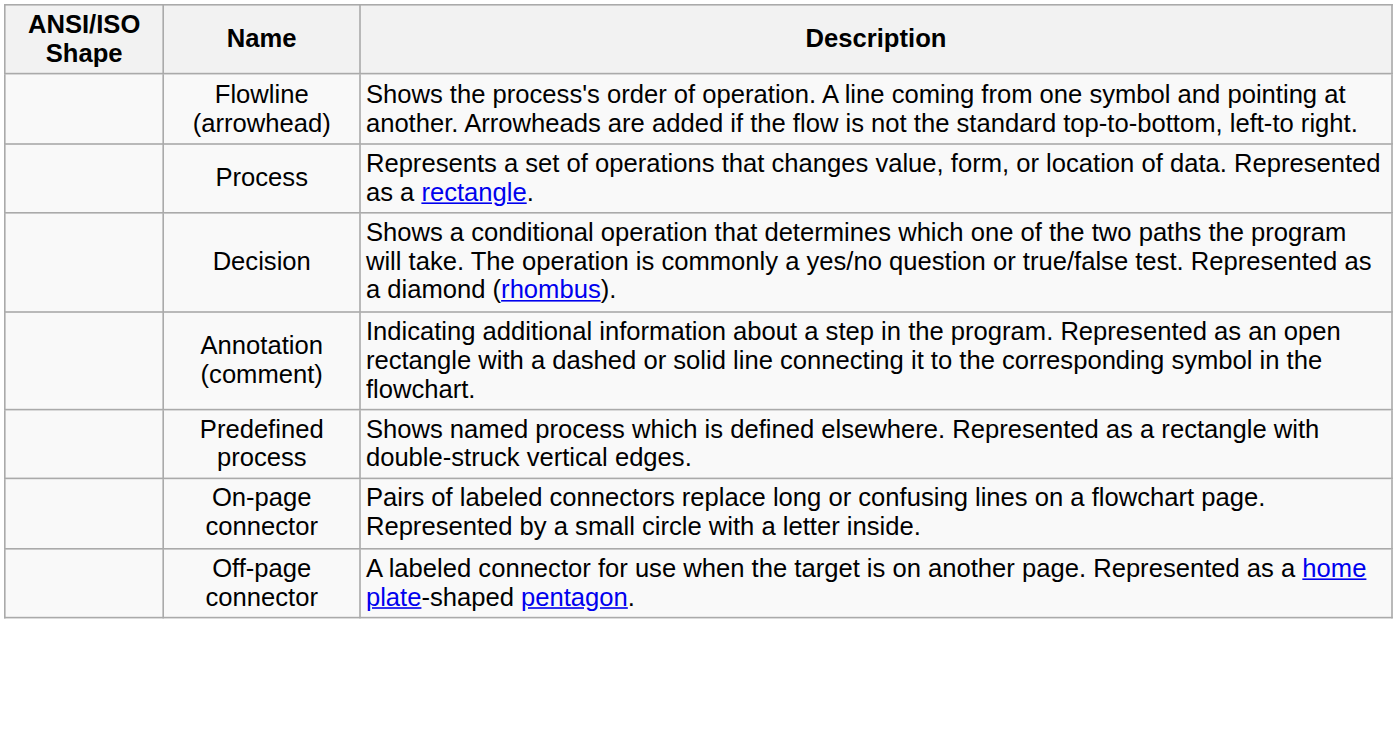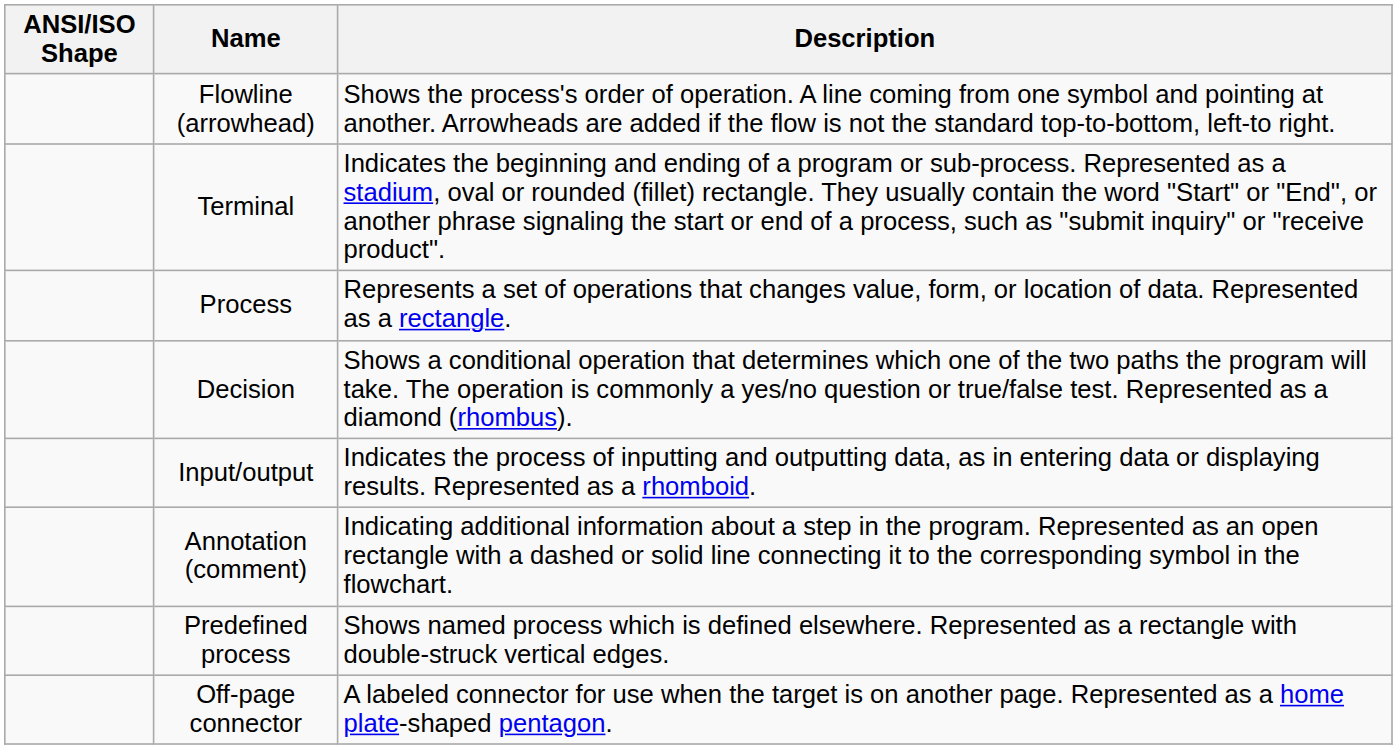 <table class="wikitable">
 <tr>
 <th>ANSI/ISO Shape</th>
 <th>Name</th>
 <th>Description</th>
 </tr>
 <tr>
 <td style="text-align: center;"></td>
 <td style="text-align: center;">Flowline (arrowhead)</td>
 <td>Shows the process's order of operation. A line coming from one symbol and pointing at another. Arrowheads are added if the flow is not the standard top-to-bottom, left-to right.</td>
 </tr>
 <tr>
 <td style="text-align: center;"></td>
+<td style="text-align: center;">Terminal</td>
+<td>Indicates the beginning and ending of a program or sub-process. Represented as a <a href='#'>stadium</a>, oval or rounded (fillet) rectangle. They usually contain the word "Start" or "End", or another phrase signaling the start or end of a process, such as "submit inquiry" or "receive product".</td>
+</tr>
+<tr>
+<td style="text-align: center;"></td>
 <td style="text-align: center;">Process</td>
 <td>Represents a set of operations that changes value, form, or location of data. Represented as a <a href='#'>rectangle</a>.</td>
 </tr>
 <tr>
 <td style="text-align: center;"></td>
 <td style="text-align: center;">Decision</td>
 <td>Shows a conditional operation that determines which one of the two paths the program will take. The operation is commonly a yes/no question or true/false test. Represented as a diamond (<a href='#'>rhombus</a>).</td>
+</tr>
+<tr>
+<td style="text-align: center;"></td>
+<td style="text-align: center;">Input/output</td>
+<td>Indicates the process of inputting and outputting data, as in entering data or displaying results. Represented as a <a href='#'>rhomboid</a>.</td>
 </tr>
 <tr>
 <td style="text-align: center;"></td>
 <td style="text-align: center;">Annotation (comment)</td>
 <td>Indicating additional information about a step in the program. Represented as an open rectangle with a dashed or solid line connecting it to the corresponding symbol in the flowchart.</td>
 </tr>
 <tr>
 <td style="text-align: center;"></td>
 <td style="text-align: center;">Predefined process</td>
 <td>Shows named process which is defined elsewhere. Represented as a rectangle with double-struck vertical edges.</td>
 </tr>
 <tr>
 <td style="text-align: center;"></td>
-<td style="text-align: center;">On-page connector</td>
-<td>Pairs of labeled connectors replace long or confusing lines on a flowchart page. Represented by a small circle with a letter inside.</td>
-</tr>
-<tr>
-<td style="text-align: center;"></td>
 <td style="text-align: center;">Off-page connector</td>
 <td>A labeled connector for use when the target is on another page. Represented as a <a href='#'>home plate</a>-shaped <a href='#'>pentagon</a>.</td>
 </tr>
 </table>
